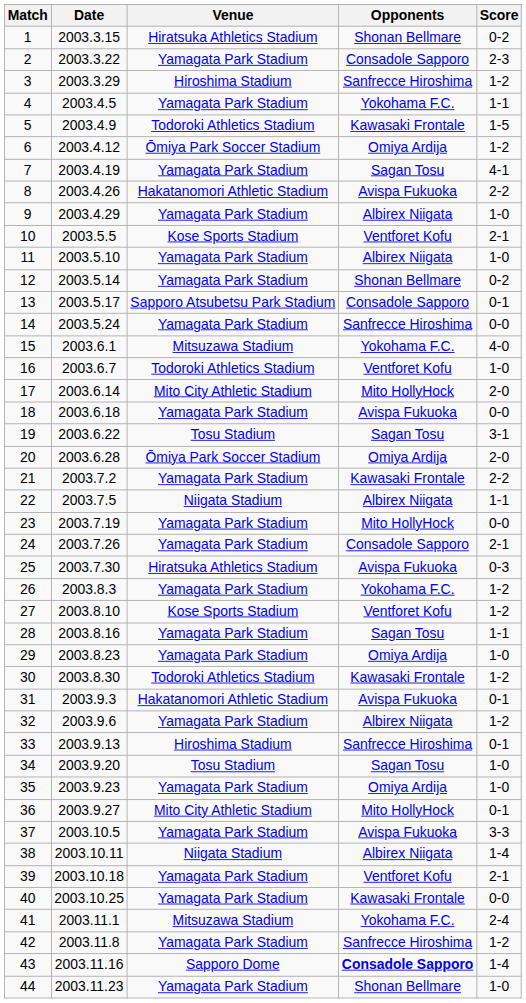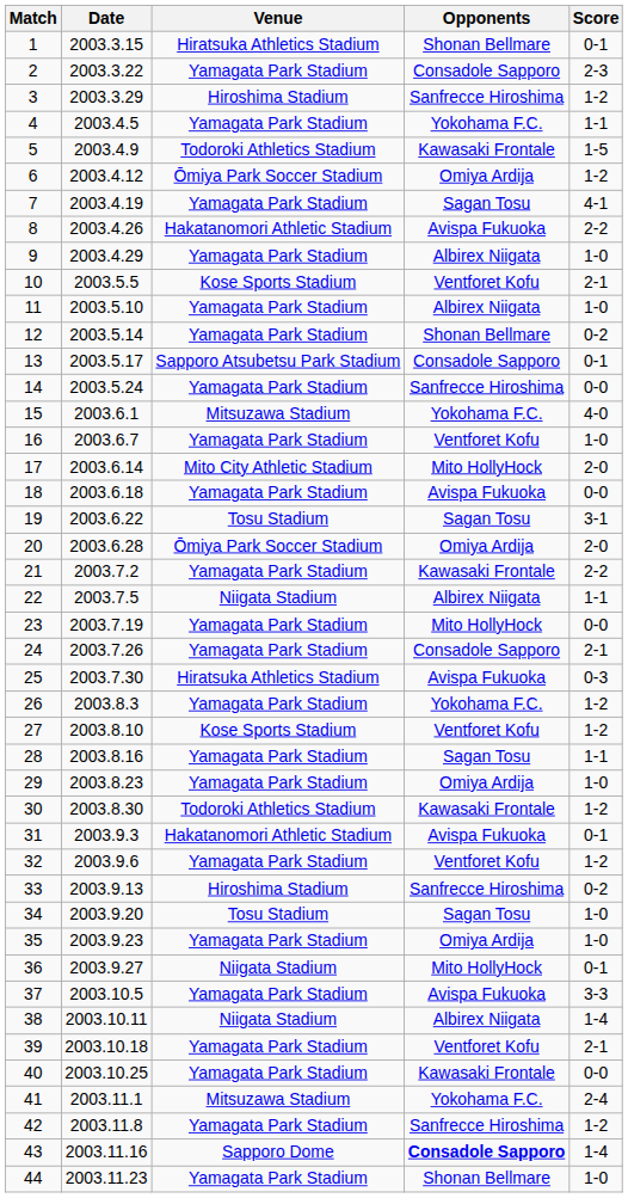 <table class="wikitable" style="text-align:center;">
 <tr>
 <th>Match</th>
 <th>Date</th>
 <th>Venue</th>
 <th>Opponents</th>
 <th>Score</th>
 </tr>
 <tr>
 <td>1</td>
 <td>2003.3.15</td>
 <td><a href='#'>Hiratsuka Athletics Stadium</a></td>
 <td><a href='#'>Shonan Bellmare</a></td>
-<td>0-2</td>
+<td>0-1</td>
 </tr>
 <tr>
 <td>2</td>
 <td>2003.3.22</td>
 <td><a href='#'>Yamagata Park Stadium</a></td>
 <td><a href='#'>Consadole Sapporo</a></td>
 <td>2-3</td>
 </tr>
 <tr>
 <td>3</td>
 <td>2003.3.29</td>
 <td><a href='#'>Hiroshima Stadium</a></td>
 <td><a href='#'>Sanfrecce Hiroshima</a></td>
 <td>1-2</td>
 </tr>
 <tr>
 <td>4</td>
 <td>2003.4.5</td>
 <td><a href='#'>Yamagata Park Stadium</a></td>
 <td><a href='#'>Yokohama F.C.</a></td>
 <td>1-1</td>
 </tr>
 <tr>
 <td>5</td>
 <td>2003.4.9</td>
 <td><a href='#'>Todoroki Athletics Stadium</a></td>
 <td><a href='#'>Kawasaki Frontale</a></td>
 <td>1-5</td>
 </tr>
 <tr>
 <td>6</td>
 <td>2003.4.12</td>
 <td><a href='#'>Ōmiya Park Soccer Stadium</a></td>
 <td><a href='#'>Omiya Ardija</a></td>
 <td>1-2</td>
 </tr>
 <tr>
 <td>7</td>
 <td>2003.4.19</td>
 <td><a href='#'>Yamagata Park Stadium</a></td>
 <td><a href='#'>Sagan Tosu</a></td>
 <td>4-1</td>
 </tr>
 <tr>
 <td>8</td>
 <td>2003.4.26</td>
 <td><a href='#'>Hakatanomori Athletic Stadium</a></td>
 <td><a href='#'>Avispa Fukuoka</a></td>
 <td>2-2</td>
 </tr>
 <tr>
 <td>9</td>
 <td>2003.4.29</td>
 <td><a href='#'>Yamagata Park Stadium</a></td>
 <td><a href='#'>Albirex Niigata</a></td>
 <td>1-0</td>
 </tr>
 <tr>
 <td>10</td>
 <td>2003.5.5</td>
 <td><a href='#'>Kose Sports Stadium</a></td>
 <td><a href='#'>Ventforet Kofu</a></td>
 <td>2-1</td>
 </tr>
 <tr>
 <td>11</td>
 <td>2003.5.10</td>
 <td><a href='#'>Yamagata Park Stadium</a></td>
 <td><a href='#'>Albirex Niigata</a></td>
 <td>1-0</td>
 </tr>
 <tr>
 <td>12</td>
 <td>2003.5.14</td>
 <td><a href='#'>Yamagata Park Stadium</a></td>
 <td><a href='#'>Shonan Bellmare</a></td>
 <td>0-2</td>
 </tr>
 <tr>
 <td>13</td>
 <td>2003.5.17</td>
 <td><a href='#'>Sapporo Atsubetsu Park Stadium</a></td>
 <td><a href='#'>Consadole Sapporo</a></td>
 <td>0-1</td>
 </tr>
 <tr>
 <td>14</td>
 <td>2003.5.24</td>
 <td><a href='#'>Yamagata Park Stadium</a></td>
 <td><a href='#'>Sanfrecce Hiroshima</a></td>
 <td>0-0</td>
 </tr>
 <tr>
 <td>15</td>
 <td>2003.6.1</td>
 <td><a href='#'>Mitsuzawa Stadium</a></td>
 <td><a href='#'>Yokohama F.C.</a></td>
 <td>4-0</td>
 </tr>
 <tr>
 <td>16</td>
 <td>2003.6.7</td>
-<td><a href='#'>Todoroki Athletics Stadium</a></td>
+<td><a href='#'>Yamagata Park Stadium</a></td>
 <td><a href='#'>Ventforet Kofu</a></td>
 <td>1-0</td>
 </tr>
 <tr>
 <td>17</td>
 <td>2003.6.14</td>
 <td><a href='#'>Mito City Athletic Stadium</a></td>
 <td><a href='#'>Mito HollyHock</a></td>
 <td>2-0</td>
 </tr>
 <tr>
 <td>18</td>
 <td>2003.6.18</td>
 <td><a href='#'>Yamagata Park Stadium</a></td>
 <td><a href='#'>Avispa Fukuoka</a></td>
 <td>0-0</td>
 </tr>
 <tr>
 <td>19</td>
 <td>2003.6.22</td>
 <td><a href='#'>Tosu Stadium</a></td>
 <td><a href='#'>Sagan Tosu</a></td>
 <td>3-1</td>
 </tr>
 <tr>
 <td>20</td>
 <td>2003.6.28</td>
 <td><a href='#'>Ōmiya Park Soccer Stadium</a></td>
 <td><a href='#'>Omiya Ardija</a></td>
 <td>2-0</td>
 </tr>
 <tr>
 <td>21</td>
 <td>2003.7.2</td>
 <td><a href='#'>Yamagata Park Stadium</a></td>
 <td><a href='#'>Kawasaki Frontale</a></td>
 <td>2-2</td>
 </tr>
 <tr>
 <td>22</td>
 <td>2003.7.5</td>
 <td><a href='#'>Niigata Stadium</a></td>
 <td><a href='#'>Albirex Niigata</a></td>
 <td>1-1</td>
 </tr>
 <tr>
 <td>23</td>
 <td>2003.7.19</td>
 <td><a href='#'>Yamagata Park Stadium</a></td>
 <td><a href='#'>Mito HollyHock</a></td>
 <td>0-0</td>
 </tr>
 <tr>
 <td>24</td>
 <td>2003.7.26</td>
 <td><a href='#'>Yamagata Park Stadium</a></td>
 <td><a href='#'>Consadole Sapporo</a></td>
 <td>2-1</td>
 </tr>
 <tr>
 <td>25</td>
 <td>2003.7.30</td>
 <td><a href='#'>Hiratsuka Athletics Stadium</a></td>
 <td><a href='#'>Avispa Fukuoka</a></td>
 <td>0-3</td>
 </tr>
 <tr>
 <td>26</td>
 <td>2003.8.3</td>
 <td><a href='#'>Yamagata Park Stadium</a></td>
 <td><a href='#'>Yokohama F.C.</a></td>
 <td>1-2</td>
 </tr>
 <tr>
 <td>27</td>
 <td>2003.8.10</td>
 <td><a href='#'>Kose Sports Stadium</a></td>
 <td><a href='#'>Ventforet Kofu</a></td>
 <td>1-2</td>
 </tr>
 <tr>
 <td>28</td>
 <td>2003.8.16</td>
 <td><a href='#'>Yamagata Park Stadium</a></td>
 <td><a href='#'>Sagan Tosu</a></td>
 <td>1-1</td>
 </tr>
 <tr>
 <td>29</td>
 <td>2003.8.23</td>
 <td><a href='#'>Yamagata Park Stadium</a></td>
 <td><a href='#'>Omiya Ardija</a></td>
 <td>1-0</td>
 </tr>
 <tr>
 <td>30</td>
 <td>2003.8.30</td>
 <td><a href='#'>Todoroki Athletics Stadium</a></td>
 <td><a href='#'>Kawasaki Frontale</a></td>
 <td>1-2</td>
 </tr>
 <tr>
 <td>31</td>
 <td>2003.9.3</td>
 <td><a href='#'>Hakatanomori Athletic Stadium</a></td>
 <td><a href='#'>Avispa Fukuoka</a></td>
 <td>0-1</td>
 </tr>
 <tr>
 <td>32</td>
 <td>2003.9.6</td>
 <td><a href='#'>Yamagata Park Stadium</a></td>
-<td><a href='#'>Albirex Niigata</a></td>
+<td><a href='#'>Ventforet Kofu</a></td>
 <td>1-2</td>
 </tr>
 <tr>
 <td>33</td>
 <td>2003.9.13</td>
 <td><a href='#'>Hiroshima Stadium</a></td>
 <td><a href='#'>Sanfrecce Hiroshima</a></td>
-<td>0-1</td>
+<td>0-2</td>
 </tr>
 <tr>
 <td>34</td>
 <td>2003.9.20</td>
 <td><a href='#'>Tosu Stadium</a></td>
 <td><a href='#'>Sagan Tosu</a></td>
 <td>1-0</td>
 </tr>
 <tr>
 <td>35</td>
 <td>2003.9.23</td>
 <td><a href='#'>Yamagata Park Stadium</a></td>
 <td><a href='#'>Omiya Ardija</a></td>
 <td>1-0</td>
 </tr>
 <tr>
 <td>36</td>
 <td>2003.9.27</td>
-<td><a href='#'>Mito City Athletic Stadium</a></td>
+<td><a href='#'>Niigata Stadium</a></td>
 <td><a href='#'>Mito HollyHock</a></td>
 <td>0-1</td>
 </tr>
 <tr>
 <td>37</td>
 <td>2003.10.5</td>
 <td><a href='#'>Yamagata Park Stadium</a></td>
 <td><a href='#'>Avispa Fukuoka</a></td>
 <td>3-3</td>
 </tr>
 <tr>
 <td>38</td>
 <td>2003.10.11</td>
 <td><a href='#'>Niigata Stadium</a></td>
 <td><a href='#'>Albirex Niigata</a></td>
 <td>1-4</td>
 </tr>
 <tr>
 <td>39</td>
 <td>2003.10.18</td>
 <td><a href='#'>Yamagata Park Stadium</a></td>
 <td><a href='#'>Ventforet Kofu</a></td>
 <td>2-1</td>
 </tr>
 <tr>
 <td>40</td>
 <td>2003.10.25</td>
 <td><a href='#'>Yamagata Park Stadium</a></td>
 <td><a href='#'>Kawasaki Frontale</a></td>
 <td>0-0</td>
 </tr>
 <tr>
 <td>41</td>
 <td>2003.11.1</td>
 <td><a href='#'>Mitsuzawa Stadium</a></td>
 <td><a href='#'>Yokohama F.C.</a></td>
 <td>2-4</td>
 </tr>
 <tr>
 <td>42</td>
 <td>2003.11.8</td>
 <td><a href='#'>Yamagata Park Stadium</a></td>
 <td><a href='#'>Sanfrecce Hiroshima</a></td>
 <td>1-2</td>
 </tr>
 <tr>
 <td>43</td>
 <td>2003.11.16</td>
 <td><a href='#'>Sapporo Dome</a></td>
 <td><strong><a href='#'>Consadole Sapporo</a></strong></td>
 <td>1-4</td>
 </tr>
 <tr>
 <td>44</td>
 <td>2003.11.23</td>
 <td><a href='#'>Yamagata Park Stadium</a></td>
 <td><a href='#'>Shonan Bellmare</a></td>
 <td>1-0</td>
 </tr>
 </table>
